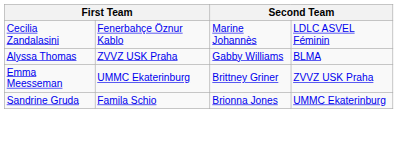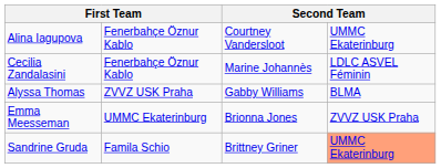 <table | class="wikitable">
 <tr>
 <th colspan=2>First Team</th>
 <th colspan=2>Second Team</th>
+</tr>
+<tr>
+<td> <a href='#'>Alina Iagupova</a></td>
+<td> <a href='#'>Fenerbahçe Öznur Kablo</a></td>
+<td> <a href='#'>Courtney Vandersloot</a></td>
+<td> <a href='#'>UMMC Ekaterinburg</a></td>
 </tr>
 <tr>
 <td> <a href='#'>Cecilia Zandalasini</a></td>
 <td> <a href='#'>Fenerbahçe Öznur Kablo</a></td>
 <td> <a href='#'>Marine Johannès</a></td>
 <td> <a href='#'>LDLC ASVEL Féminin</a></td>
 </tr>
 <tr>
 <td> <a href='#'>Alyssa Thomas</a></td>
 <td> <a href='#'>ZVVZ USK Praha</a></td>
 <td> <a href='#'>Gabby Williams</a></td>
 <td> <a href='#'>BLMA</a></td>
 </tr>
 <tr>
 <td> <a href='#'>Emma Meesseman</a></td>
 <td> <a href='#'>UMMC Ekaterinburg</a></td>
-<td> <a href='#'>Brittney Griner</a></td>
+<td> <a href='#'>Brionna Jones</a></td>
 <td> <a href='#'>ZVVZ USK Praha</a></td>
 </tr>
 <tr>
 <td> <a href='#'>Sandrine Gruda</a></td>
 <td> <a href='#'>Famila Schio</a></td>
-<td> <a href='#'>Brionna Jones</a></td>
-<td> <a href='#'>UMMC Ekaterinburg</a></td>
+<td> <a href='#'>Brittney Griner</a></td>
+<td style="background: lightsalmon;"> <a href='#'>UMMC Ekaterinburg</a></td>
 </tr>
 </table>
